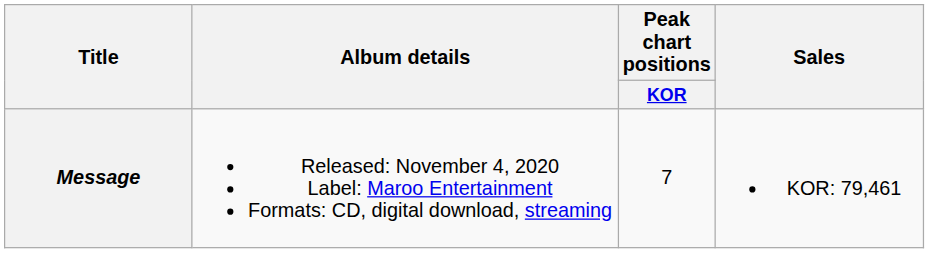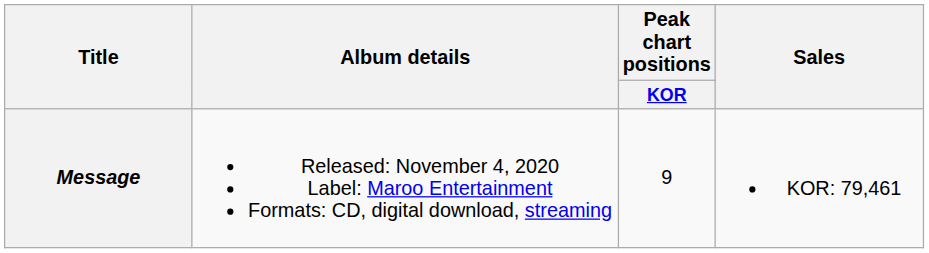 <table class="wikitable plainrowheaders" style="text-align:center">
 <tr>
 <th scope="col" rowspan="2" style="width:9em">Title</th>
 <th scope="col" rowspan="2" style="width:21em">Album details</th>
 <th scope="col" colspan="1">Peak chart positions</th>
 <th scope="col" rowspan="2" style="width:10em">Sales</th>
 </tr>
 <tr>
 <th scope="col" style="width:3em;font-size:90%"><a href='#'>KOR</a><br></th>
 </tr>
 <tr>
 <th scope="row"><em>Message</em></th>
 <td><br><ul><li>Released: November 4, 2020</li><li>Label: <a href='#'>Maroo Entertainment</a></li><li>Formats: CD, digital download, <a href='#'>streaming</a></li></ul></td>
-<td>7</td>
+<td>9</td>
 <td><br><ul><li>KOR: 79,461</li></ul></td>
 </tr>
 </table>
